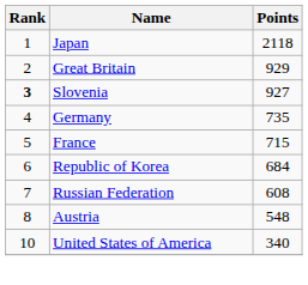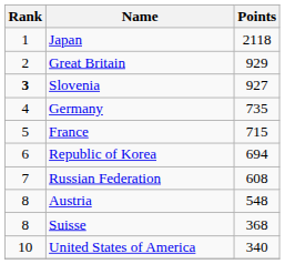 <table class="wikitable">
 <tr>
 <th>Rank</th>
 <th width = "200">Name</th>
 <th>Points</th>
 </tr>
 <tr>
 <td align="center">1</td>
 <td> <a href='#'>Japan</a></td>
 <td align="center">2118</td>
 </tr>
 <tr>
 <td align="center">2</td>
 <td> <a href='#'>Great Britain</a></td>
 <td align="center">929</td>
 </tr>
 <tr>
 <td align="center"><strong>3</strong></td>
 <td> <a href='#'>Slovenia</a></td>
 <td align="center">927</td>
 </tr>
 <tr>
 <td align="center">4</td>
 <td> <a href='#'>Germany</a></td>
 <td align="center">735</td>
 </tr>
 <tr>
 <td align="center">5</td>
 <td> <a href='#'>France</a></td>
 <td align="center">715</td>
 </tr>
 <tr>
 <td align="center">6</td>
 <td> <a href='#'>Republic of Korea</a></td>
-<td align="center">684</td>
+<td align="center">694</td>
 </tr>
 <tr>
 <td align="center">7</td>
 <td> <a href='#'>Russian Federation</a></td>
 <td align="center">608</td>
 </tr>
 <tr>
 <td align="center">8</td>
 <td> <a href='#'>Austria</a></td>
 <td align="center">548</td>
 </tr>
 <tr>
+<td align="center">8</td>
+<td> <a href='#'>Suisse</a></td>
+<td align="center">368</td>
+</tr>
+<tr>
 <td align="center">10</td>
 <td> <a href='#'>United States of America</a></td>
 <td align="center">340</td>
 </tr>
 <tr>
 </tr>
 </table>
